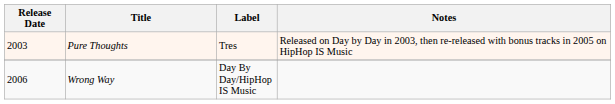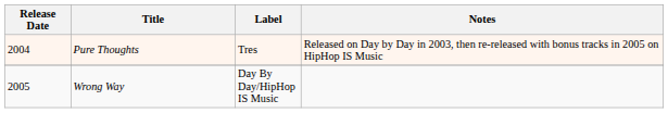 <table class="wikitable" width="75%" style="margin-left:1em">
 <tr>
 <th width="10%">Release Date</th>
 <th width="25%">Title</th>
 <th width="10%">Label</th>
 <th>Notes</th>
 </tr>
 <tr style="background:seashell">
-<td>2003</td>
+<td>2004</td>
 <td><em>Pure Thoughts</em></td>
 <td>Tres</td>
 <td>Released on Day by Day in 2003, then re-released with bonus tracks in 2005 on HipHop IS Music</td>
 </tr>
 <tr>
 </tr>
 <tr>
-<td>2006</td>
+<td>2005</td>
 <td><em>Wrong Way</em></td>
 <td>Day By Day/HipHop IS Music</td>
 <td></td>
 </tr>
 </table>
